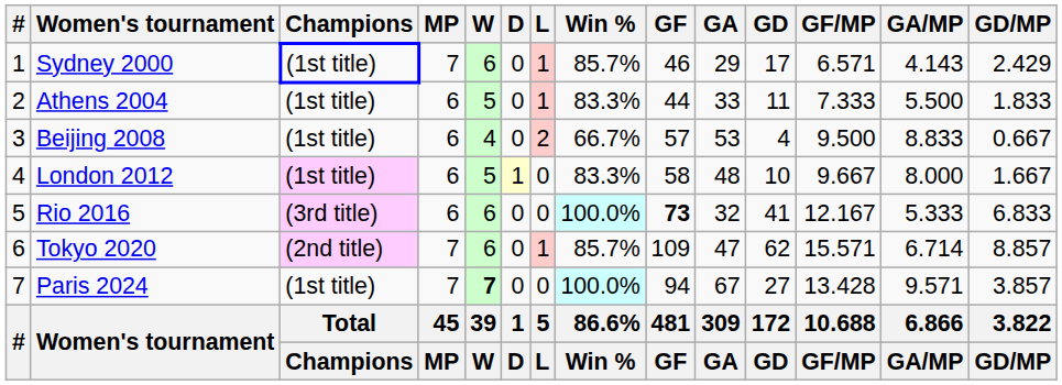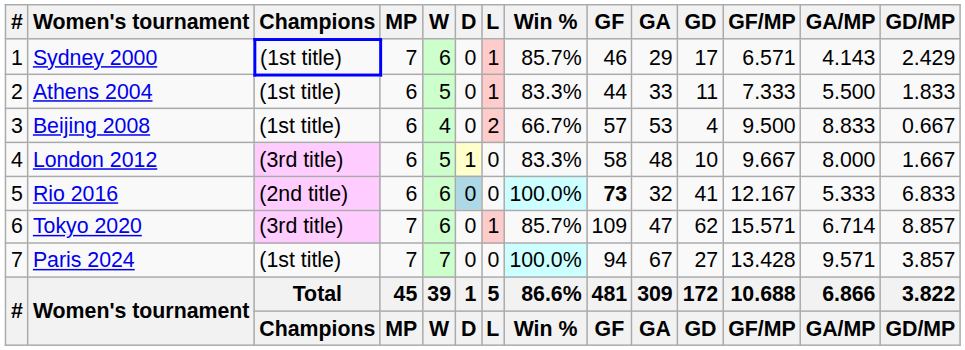 <table class="wikitable sortable" style="text-align: right; font-size: 90%; margin-left: 1em;">
 <tr>
 <th>#</th>
 <th>Women's tournament</th>
 <th>Champions</th>
 <th>MP</th>
 <th>W</th>
 <th>D</th>
 <th>L</th>
 <th>Win %</th>
 <th>GF</th>
 <th>GA</th>
 <th>GD</th>
 <th>GF/MP</th>
 <th>GA/MP</th>
 <th>GD/MP</th>
 </tr>
 <tr>
 <td style="text-align: center;">1</td>
 <td style="text-align: left;" data-sort-value="2000"> <a href='#'>Sydney 2000</a></td>
 <td style="border: 2px solid blue; text-align: left;"> (1st title)</td>
 <td>7</td>
 <td style="background-color: #ccffcc;">6</td>
 <td>0</td>
 <td style="background-color: #ffcccc;">1</td>
 <td>85.7%</td>
 <td>46</td>
 <td>29</td>
 <td>17</td>
 <td>6.571</td>
 <td>4.143</td>
 <td>2.429</td>
 </tr>
 <tr>
 <td style="text-align: center;">2</td>
 <td style="text-align: left;" data-sort-value="2004"> <a href='#'>Athens 2004</a></td>
 <td style="text-align: left;"> (1st title)</td>
 <td>6</td>
 <td style="background-color: #ccffcc;">5</td>
 <td>0</td>
 <td style="background-color: #ffcccc;">1</td>
 <td>83.3%</td>
 <td>44</td>
 <td>33</td>
 <td>11</td>
 <td>7.333</td>
 <td>5.500</td>
 <td>1.833</td>
 </tr>
 <tr>
 <td style="text-align: center;">3</td>
 <td style="text-align: left;" data-sort-value="2008"> <a href='#'>Beijing 2008</a></td>
 <td style="text-align: left;"> (1st title)</td>
 <td>6</td>
 <td style="background-color: #ccffcc;">4</td>
 <td>0</td>
 <td style="background-color: #ffcccc;">2</td>
 <td>66.7%</td>
 <td>57</td>
 <td>53</td>
 <td>4</td>
 <td>9.500</td>
 <td>8.833</td>
 <td>0.667</td>
 </tr>
 <tr>
 <td style="text-align: center;">4</td>
 <td style="text-align: left;" data-sort-value="2012"> <a href='#'>London 2012</a></td>
-<td style="background-color: #ffccff; text-align: left;"> (1st title)</td>
+<td style="background-color: #ffccff; text-align: left;"> (3rd title)</td>
 <td>6</td>
 <td style="background-color: #ccffcc;">5</td>
 <td style="background-color: #ffffcc;">1</td>
 <td>0</td>
 <td>83.3%</td>
 <td>58</td>
 <td>48</td>
 <td>10</td>
 <td>9.667</td>
 <td>8.000</td>
 <td>1.667</td>
 </tr>
 <tr>
 <td style="text-align: center;">5</td>
 <td style="text-align: left;" data-sort-value="2016"> <a href='#'>Rio 2016</a></td>
-<td style="background-color: #ffccff; text-align: left;"> (3rd title)</td>
+<td style="background-color: #ffccff; text-align: left;"> (2nd title)</td>
 <td>6</td>
 <td style="background-color: #ccffcc;">6</td>
-<td>0</td>
+<td style="background: lightblue;">0</td>
 <td>0</td>
 <td style="background-color: #ccffff;">100.0%</td>
 <td><strong>73</strong></td>
 <td>32</td>
 <td>41</td>
 <td>12.167</td>
 <td>5.333</td>
 <td>6.833</td>
 </tr>
 <tr>
 <td style="text-align: center;">6</td>
 <td style="text-align: left;" data-sort-value="2020"> <a href='#'>Tokyo 2020</a></td>
-<td style="background-color: #ffccff; text-align: left;"> (2nd title)</td>
+<td style="background-color: #ffccff; text-align: left;"> (3rd title)</td>
 <td>7</td>
 <td style="background-color: #ccffcc;">6</td>
 <td>0</td>
 <td style="background-color: #ffcccc;">1</td>
 <td>85.7%</td>
 <td>109</td>
 <td>47</td>
 <td>62</td>
 <td>15.571</td>
 <td>6.714</td>
 <td>8.857</td>
 </tr>
 <tr>
 <td style="text-align: center;">7</td>
 <td style="text-align: left;" data-sort-value="2024"> <a href='#'>Paris 2024</a></td>
 <td style="text-align: left;"> (1st title)</td>
 <td>7</td>
-<td style="background-color: #ccffcc;"><strong>7</strong></td>
+<td style="background-color: #ccffcc;">7</td>
 <td>0</td>
 <td>0</td>
 <td style="background-color: #ccffff;">100.0%</td>
 <td>94</td>
 <td>67</td>
 <td>27</td>
 <td>13.428</td>
 <td>9.571</td>
 <td>3.857</td>
 </tr>
 <tr>
 <th rowspan="2">#</th>
 <th rowspan="2">Women's tournament</th>
 <th>Total</th>
 <th style="text-align: right;">45</th>
 <th style="text-align: right;">39</th>
 <th style="text-align: right;">1</th>
 <th style="text-align: right;">5</th>
 <th style="text-align: right;">86.6%</th>
 <th style="text-align: right;">481</th>
 <th style="text-align: right;">309</th>
 <th style="text-align: right;">172</th>
 <th style="text-align: right;">10.688</th>
 <th style="text-align: right;">6.866</th>
 <th style="text-align: right;">3.822</th>
 </tr>
 <tr>
 <th>Champions</th>
 <th>MP</th>
 <th>W</th>
 <th>D</th>
 <th>L</th>
 <th>Win %</th>
 <th>GF</th>
 <th>GA</th>
 <th>GD</th>
 <th>GF/MP</th>
 <th>GA/MP</th>
 <th>GD/MP</th>
 </tr>
 </table>
